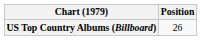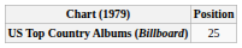 <table class="wikitable plainrowheaders" style="text-align:center">
 <tr>
 <th scope="col">Chart (1979)</th>
 <th scope="col">Position</th>
 </tr>
 <tr>
 <th scope="row">US Top Country Albums (<em>Billboard</em>)</th>
-<td>26</td>
+<td>25</td>
 </tr>
 </table>
